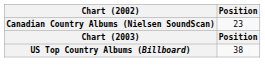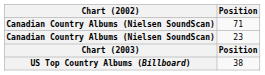 <table class="wikitable plainrowheaders" style="text-align:center">
 <tr>
 <th scope="col">Chart (2002)</th>
 <th scope="col">Position</th>
+</tr>
+<tr>
+<th scope="row">Canadian Country Albums (Nielsen SoundScan)</th>
+<td>71</td>
 </tr>
 <tr>
 <th scope="row">Canadian Country Albums (Nielsen SoundScan)</th>
 <td>23</td>
 </tr>
 <tr>
 <th scope="col">Chart (2003)</th>
 <th scope="col">Position</th>
 </tr>
 <tr>
 <th scope="row">US Top Country Albums (<em>Billboard</em>)</th>
 <td>38</td>
 </tr>
 </table>
